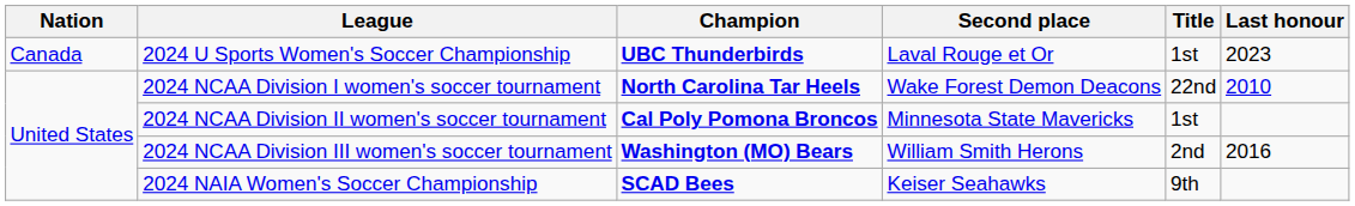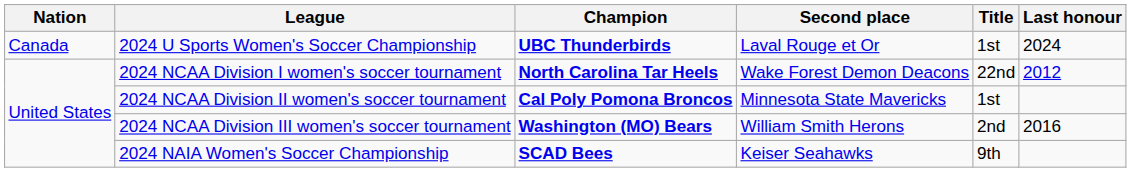 <table class="wikitable sortable">
 <tr>
 <th>Nation</th>
 <th>League</th>
 <th>Champion</th>
 <th>Second place</th>
 <th data-sort-type="number">Title</th>
 <th>Last honour</th>
 </tr>
 <tr>
 <td> <a href='#'>Canada</a></td>
 <td><a href='#'>2024 U Sports Women's Soccer Championship</a></td>
 <td><strong><a href='#'>UBC Thunderbirds</a></strong></td>
 <td><a href='#'>Laval Rouge et Or</a></td>
 <td>1st</td>
-<td>2023</td>
+<td>2024</td>
 </tr>
 <tr>
 <td rowspan=4> <a href='#'>United States</a></td>
 <td><a href='#'>2024 NCAA Division I women's soccer tournament</a></td>
 <td><strong><a href='#'>North Carolina Tar Heels</a></strong></td>
 <td><a href='#'>Wake Forest Demon Deacons</a></td>
 <td>22nd</td>
-<td><a href='#'>2010</a></td>
+<td><a href='#'>2012</a></td>
 </tr>
 <tr>
 <td><a href='#'>2024 NCAA Division II women's soccer tournament</a></td>
 <td><strong><a href='#'>Cal Poly Pomona Broncos</a></strong></td>
 <td><a href='#'>Minnesota State Mavericks</a></td>
 <td>1st</td>
 <td></td>
 </tr>
 <tr>
 <td><a href='#'>2024 NCAA Division III women's soccer tournament</a></td>
 <td><strong><a href='#'>Washington (MO) Bears</a></strong></td>
 <td><a href='#'>William Smith Herons</a></td>
 <td>2nd</td>
 <td>2016</td>
 </tr>
 <tr>
 <td><a href='#'>2024 NAIA Women's Soccer Championship</a></td>
 <td><strong><a href='#'>SCAD Bees</a></strong></td>
 <td><a href='#'>Keiser Seahawks</a></td>
 <td>9th</td>
 <td></td>
 </tr>
 </table>
